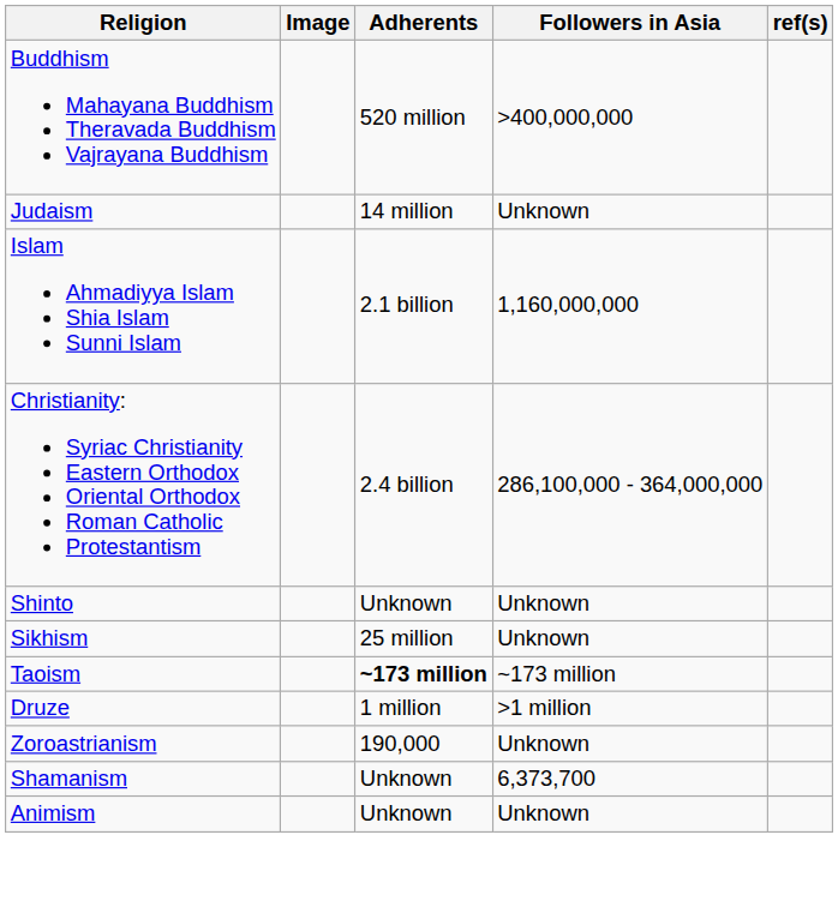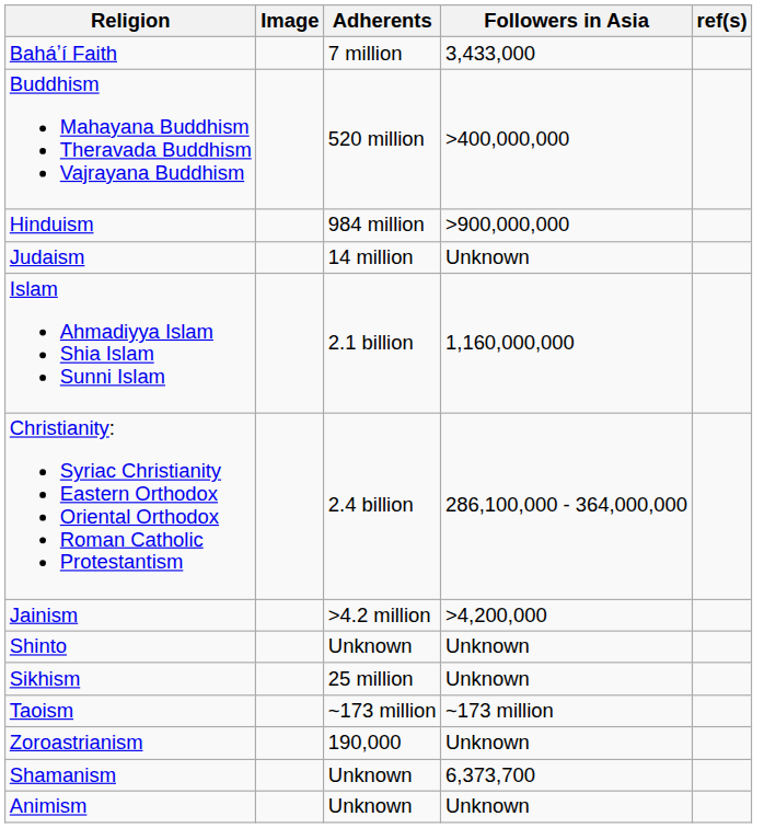 <table class="wikitable">
 <tr>
 <th>Religion</th>
 <th>Image</th>
 <th>Adherents</th>
 <th>Followers in Asia</th>
 <th>ref(s)</th>
 </tr>
 <tr>
+<td><a href='#'>Baháʼí Faith</a></td>
+<td></td>
+<td>7 million</td>
+<td>3,433,000</td>
+<td></td>
+</tr>
+<tr>
 <td><a href='#'>Buddhism</a><br><ul><li><a href='#'>Mahayana Buddhism</a></li><li><a href='#'>Theravada Buddhism</a></li><li><a href='#'>Vajrayana Buddhism</a></li></ul></td>
 <td></td>
 <td>520 million</td>
 <td>>400,000,000</td>
+<td></td>
+</tr>
+<tr>
+<td><a href='#'>Hinduism</a></td>
+<td></td>
+<td>984 million</td>
+<td>>900,000,000</td>
 <td></td>
 </tr>
 <tr>
 <td><a href='#'>Judaism</a></td>
 <td></td>
 <td>14 million</td>
 <td>Unknown</td>
 <td></td>
 </tr>
 <tr>
 <td><a href='#'>Islam</a><br><ul><li><a href='#'>Ahmadiyya Islam</a></li><li><a href='#'>Shia Islam</a></li><li><a href='#'>Sunni Islam</a></li></ul></td>
 <td></td>
 <td>2.1 billion</td>
 <td>1,160,000,000</td>
 <td></td>
 </tr>
 <tr>
 <td><a href='#'>Christianity</a>:<br><ul><li><a href='#'>Syriac Christianity</a></li><li><a href='#'>Eastern Orthodox</a></li><li><a href='#'>Oriental Orthodox</a></li><li><a href='#'>Roman Catholic</a></li><li><a href='#'>Protestantism</a></li></ul></td>
 <td></td>
 <td>2.4 billion</td>
 <td>286,100,000 - 364,000,000</td>
 <td></td>
 </tr>
 <tr>
+<td><a href='#'>Jainism</a></td>
+<td></td>
+<td>>4.2 million</td>
+<td>>4,200,000</td>
+<td></td>
+</tr>
+<tr>
 <td><a href='#'>Shinto</a></td>
 <td></td>
 <td>Unknown</td>
 <td>Unknown</td>
 <td></td>
 </tr>
 <tr>
 <td><a href='#'>Sikhism</a></td>
 <td></td>
 <td>25 million</td>
 <td>Unknown</td>
 <td></td>
 </tr>
 <tr>
 <td><a href='#'>Taoism</a></td>
 <td></td>
-<td><strong>~173 million</strong></td>
 <td>~173 million</td>
-<td></td>
-</tr>
-<tr>
-<td><a href='#'>Druze</a></td>
-<td></td>
-<td>1 million</td>
-<td>>1 million</td>
+<td>~173 million</td>
 <td></td>
 </tr>
 <tr>
 <td><a href='#'>Zoroastrianism</a></td>
 <td></td>
 <td>190,000</td>
 <td>Unknown</td>
 <td></td>
 </tr>
 <tr>
 <td><a href='#'>Shamanism</a></td>
 <td></td>
 <td>Unknown</td>
 <td>6,373,700</td>
 <td></td>
 </tr>
 <tr>
 <td><a href='#'>Animism</a></td>
 <td></td>
 <td>Unknown</td>
 <td>Unknown</td>
 <td></td>
 </tr>
 </table>
